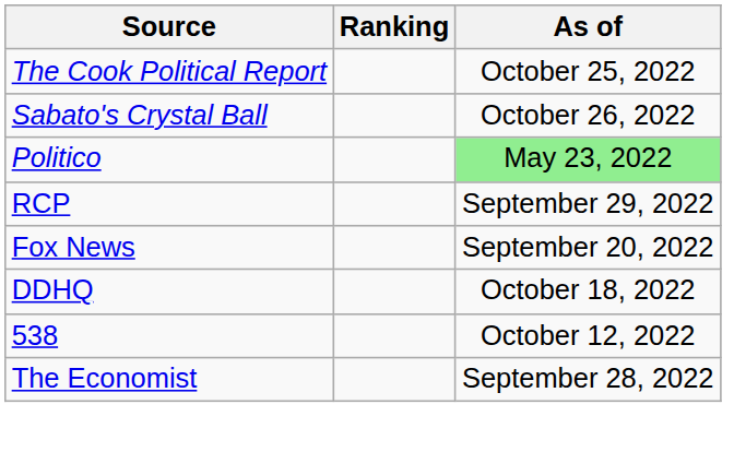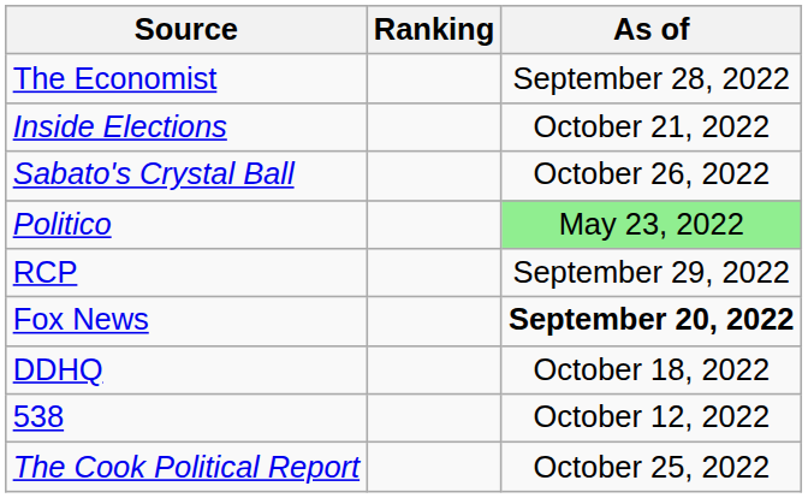 <table class="wikitable" style="text-align:center">
 <tr>
 <th>Source</th>
 <th>Ranking</th>
 <th>As of</th>
 </tr>
 <tr>
-<td align=left><em><a href='#'>The Cook Political Report</a></em></td>
+<td align="left"><a href='#'>The Economist</a></td>
 <td></td>
-<td>October 25, 2022</td>
+<td>September 28, 2022</td>
+</tr>
+<tr>
+<td align=left><em><a href='#'>Inside Elections</a></em></td>
+<td></td>
+<td>October 21, 2022</td>
 </tr>
 <tr>
 <td align=left><em><a href='#'>Sabato's Crystal Ball</a></em></td>
 <td></td>
 <td>October 26, 2022</td>
 </tr>
 <tr>
 <td align=left><em><a href='#'>Politico</a></em></td>
 <td></td>
 <td style="background: lightgreen;">May 23, 2022</td>
 </tr>
 <tr>
 <td align="left"><a href='#'>RCP</a></td>
 <td></td>
 <td>September 29, 2022</td>
 </tr>
 <tr>
 <td align=left><a href='#'>Fox News</a></td>
 <td></td>
-<td>September 20, 2022</td>
+<td><strong>September 20, 2022</strong></td>
 </tr>
 <tr>
 <td align="left"><a href='#'>DDHQ</a></td>
 <td></td>
 <td>October 18, 2022</td>
 </tr>
 <tr>
 <td align="left"><a href='#'>538</a></td>
 <td></td>
 <td>October 12, 2022</td>
 </tr>
 <tr>
-<td align="left"><a href='#'>The Economist</a></td>
+<td align=left><em><a href='#'>The Cook Political Report</a></em></td>
 <td></td>
-<td>September 28, 2022</td>
+<td>October 25, 2022</td>
 </tr>
 </table>
